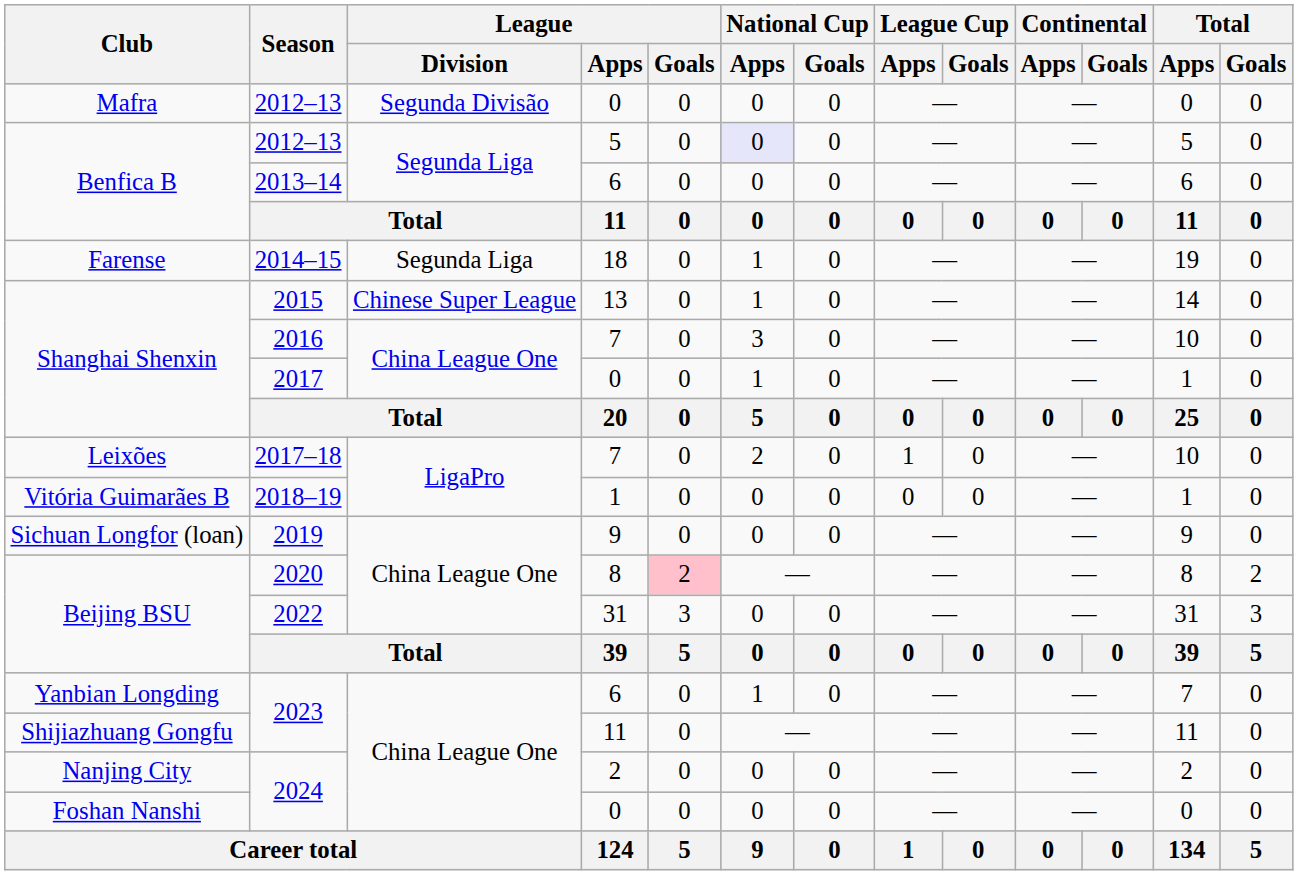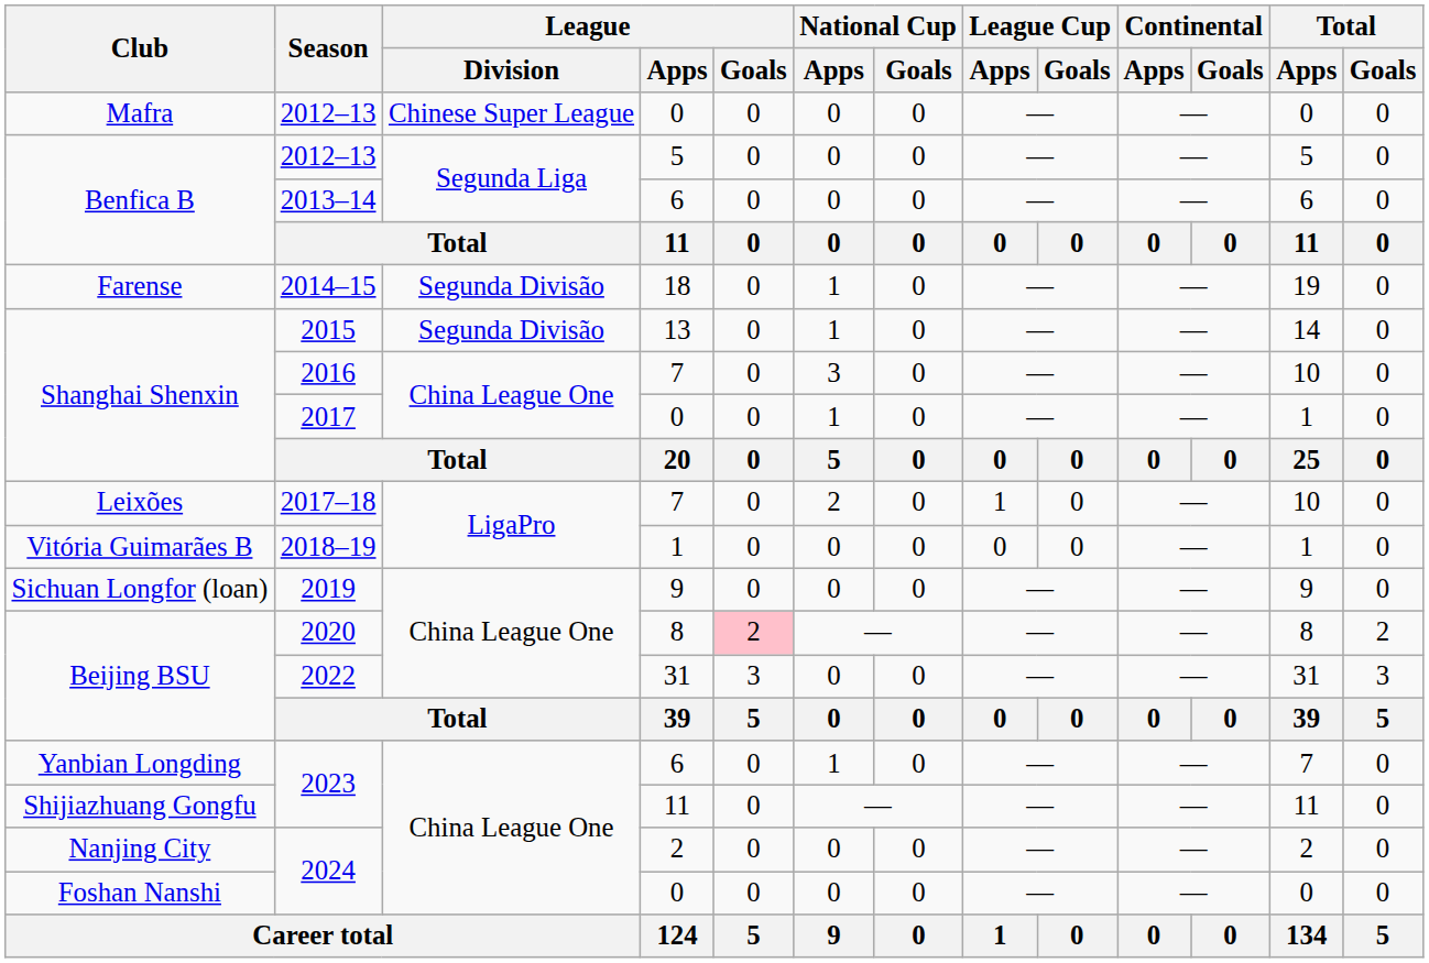 <table class="wikitable" style="text-align: center">
 <tr>
 <th rowspan="2">Club</th>
 <th rowspan="2">Season</th>
 <th colspan="3">League</th>
 <th colspan="2">National Cup</th>
 <th colspan="2">League Cup</th>
 <th colspan="2">Continental</th>
 <th colspan="2">Total</th>
 </tr>
 <tr>
 <th>Division</th>
 <th>Apps</th>
 <th>Goals</th>
 <th>Apps</th>
 <th>Goals</th>
 <th>Apps</th>
 <th>Goals</th>
 <th>Apps</th>
 <th>Goals</th>
 <th>Apps</th>
 <th>Goals</th>
 </tr>
 <tr>
 <td rowspan="1"><a href='#'>Mafra</a></td>
 <td><a href='#'>2012–13</a></td>
-<td><a href='#'>Segunda Divisão</a></td>
+<td><a href='#'>Chinese Super League</a></td>
 <td>0</td>
 <td>0</td>
 <td>0</td>
 <td>0</td>
 <td colspan="2">—</td>
 <td colspan="2">—</td>
 <td>0</td>
 <td>0</td>
 </tr>
 <tr>
 <td rowspan=3><a href='#'>Benfica B</a></td>
 <td><a href='#'>2012–13</a></td>
 <td rowspan=2><a href='#'>Segunda Liga</a></td>
 <td>5</td>
 <td>0</td>
-<td style="background: lavender;">0</td>
+<td>0</td>
 <td>0</td>
 <td colspan=2>—</td>
 <td colspan=2>—</td>
 <td>5</td>
 <td>0</td>
 </tr>
 <tr>
 <td><a href='#'>2013–14</a></td>
 <td>6</td>
 <td>0</td>
 <td>0</td>
 <td>0</td>
 <td colspan=2>—</td>
 <td colspan=2>—</td>
 <td>6</td>
 <td>0</td>
 </tr>
 <tr>
 <th colspan="2"><strong>Total</strong></th>
 <th>11</th>
 <th>0</th>
 <th>0</th>
 <th>0</th>
 <th>0</th>
 <th>0</th>
 <th>0</th>
 <th>0</th>
 <th>11</th>
 <th>0</th>
 </tr>
 <tr>
 <td rowspan="1"><a href='#'>Farense</a></td>
 <td><a href='#'>2014–15</a></td>
-<td>Segunda Liga</td>
+<td><a href='#'>Segunda Divisão</a></td>
 <td>18</td>
 <td>0</td>
 <td>1</td>
 <td>0</td>
 <td colspan=2>—</td>
 <td colspan=2>—</td>
 <td>19</td>
 <td>0</td>
 </tr>
 <tr>
 <td rowspan=4><a href='#'>Shanghai Shenxin</a></td>
 <td><a href='#'>2015</a></td>
-<td><a href='#'>Chinese Super League</a></td>
+<td><a href='#'>Segunda Divisão</a></td>
 <td>13</td>
 <td>0</td>
 <td>1</td>
 <td>0</td>
 <td colspan="2">—</td>
 <td colspan="2">—</td>
 <td>14</td>
 <td>0</td>
 </tr>
 <tr>
 <td><a href='#'>2016</a></td>
 <td rowspan=2><a href='#'>China League One</a></td>
 <td>7</td>
 <td>0</td>
 <td>3</td>
 <td>0</td>
 <td colspan="2">—</td>
 <td colspan="2">—</td>
 <td>10</td>
 <td>0</td>
 </tr>
 <tr>
 <td><a href='#'>2017</a></td>
 <td>0</td>
 <td>0</td>
 <td>1</td>
 <td>0</td>
 <td colspan="2">—</td>
 <td colspan="2">—</td>
 <td>1</td>
 <td>0</td>
 </tr>
 <tr>
 <th colspan="2"><strong>Total</strong></th>
 <th>20</th>
 <th>0</th>
 <th>5</th>
 <th>0</th>
 <th>0</th>
 <th>0</th>
 <th>0</th>
 <th>0</th>
 <th>25</th>
 <th>0</th>
 </tr>
 <tr>
 <td><a href='#'>Leixões</a></td>
 <td><a href='#'>2017–18</a></td>
 <td rowspan=2><a href='#'>LigaPro</a></td>
 <td>7</td>
 <td>0</td>
 <td>2</td>
 <td>0</td>
 <td>1</td>
 <td>0</td>
 <td colspan=2>—</td>
 <td>10</td>
 <td>0</td>
 </tr>
 <tr>
 <td><a href='#'>Vitória Guimarães B</a></td>
 <td><a href='#'>2018–19</a></td>
 <td>1</td>
 <td>0</td>
 <td>0</td>
 <td>0</td>
 <td>0</td>
 <td>0</td>
 <td colspan=2>—</td>
 <td>1</td>
 <td>0</td>
 </tr>
 <tr>
 <td><a href='#'>Sichuan Longfor</a> (loan)</td>
 <td><a href='#'>2019</a></td>
 <td rowspan=3>China League One</td>
 <td>9</td>
 <td>0</td>
 <td>0</td>
 <td>0</td>
 <td colspan=2>—</td>
 <td colspan=2>—</td>
 <td>9</td>
 <td>0</td>
 </tr>
 <tr>
 <td rowspan=3><a href='#'>Beijing BSU</a></td>
 <td><a href='#'>2020</a></td>
 <td>8</td>
 <td style="background: pink;">2</td>
 <td colspan=2>—</td>
 <td colspan=2>—</td>
 <td colspan=2>—</td>
 <td>8</td>
 <td>2</td>
 </tr>
 <tr>
 <td><a href='#'>2022</a></td>
 <td>31</td>
 <td>3</td>
 <td>0</td>
 <td>0</td>
 <td colspan=2>—</td>
 <td colspan=2>—</td>
 <td>31</td>
 <td>3</td>
 </tr>
 <tr>
 <th colspan=2>Total</th>
 <th>39</th>
 <th>5</th>
 <th>0</th>
 <th>0</th>
 <th>0</th>
 <th>0</th>
 <th>0</th>
 <th>0</th>
 <th>39</th>
 <th>5</th>
 </tr>
 <tr>
 <td><a href='#'>Yanbian Longding</a></td>
 <td rowspan=2><a href='#'>2023</a></td>
 <td rowspan=4>China League One</td>
 <td>6</td>
 <td>0</td>
 <td>1</td>
 <td>0</td>
 <td colspan=2>—</td>
 <td colspan=2>—</td>
 <td>7</td>
 <td>0</td>
 </tr>
 <tr>
 <td><a href='#'>Shijiazhuang Gongfu</a></td>
 <td>11</td>
 <td>0</td>
 <td colspan=2>—</td>
 <td colspan=2>—</td>
 <td colspan=2>—</td>
 <td>11</td>
 <td>0</td>
 </tr>
 <tr>
 <td><a href='#'>Nanjing City</a></td>
 <td rowspan=2><a href='#'>2024</a></td>
 <td>2</td>
 <td>0</td>
 <td>0</td>
 <td>0</td>
 <td colspan=2>—</td>
 <td colspan=2>—</td>
 <td>2</td>
 <td>0</td>
 </tr>
 <tr>
 <td><a href='#'>Foshan Nanshi</a></td>
 <td>0</td>
 <td>0</td>
 <td>0</td>
 <td>0</td>
 <td colspan=2>—</td>
 <td colspan=2>—</td>
 <td>0</td>
 <td>0</td>
 </tr>
 <tr>
 <th colspan=3>Career total</th>
 <th>124</th>
 <th>5</th>
 <th>9</th>
 <th>0</th>
 <th>1</th>
 <th>0</th>
 <th>0</th>
 <th>0</th>
 <th>134</th>
 <th>5</th>
 </tr>
 </table>
